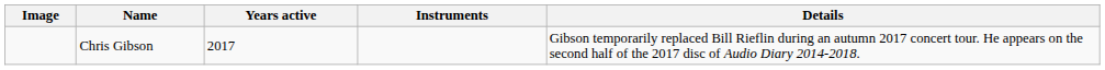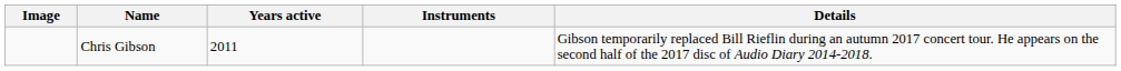 <table class="wikitable" border="1" width=100%>
 <tr>
 <th width="75">Image</th>
 <th width="140">Name</th>
 <th width="170">Years active</th>
 <th width="210">Instruments</th>
 <th>Details</th>
 </tr>
 <tr>
 <td></td>
 <td>Chris Gibson</td>
-<td>2017</td>
+<td>2011</td>
 <td></td>
 <td>Gibson temporarily replaced Bill Rieflin during an autumn 2017 concert tour.  He appears on the second half of the 2017 disc of <em>Audio Diary 2014-2018</em>.</td>
 </tr>
 </table>
